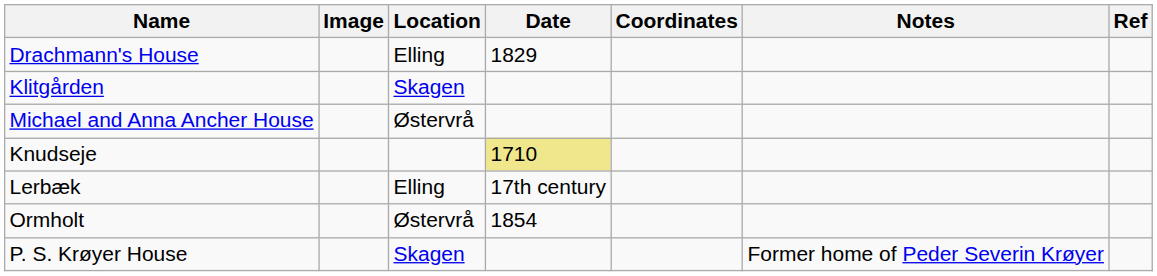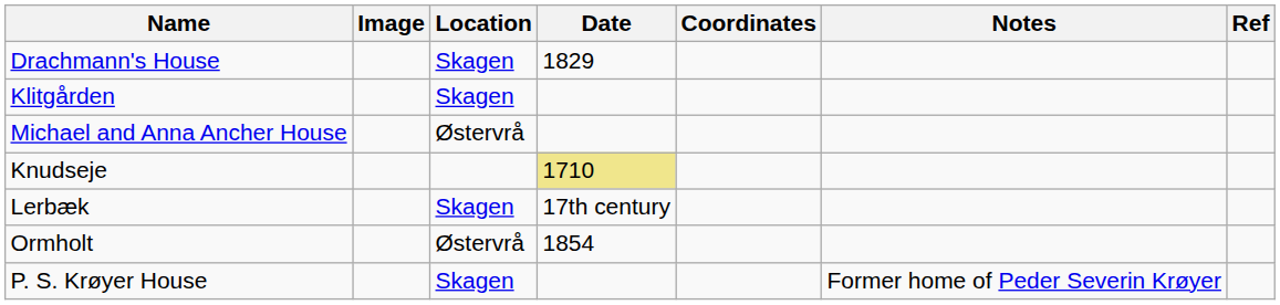 <table class="wikitable sortable">
 <tr>
 <th>Name</th>
 <th>Image</th>
 <th>Location</th>
 <th>Date</th>
 <th>Coordinates</th>
 <th>Notes</th>
 <th>Ref</th>
 </tr>
 <tr>
 <td><a href='#'>Drachmann's House</a></td>
 <td></td>
-<td>Elling</td>
+<td><a href='#'>Skagen</a></td>
 <td>1829</td>
 <td></td>
 <td></td>
 <td></td>
 </tr>
 <tr>
 <td><a href='#'>Klitgården</a></td>
 <td></td>
 <td><a href='#'>Skagen</a></td>
 <td></td>
 <td></td>
 <td></td>
 </tr>
 <tr>
 <td><a href='#'>Michael and Anna Ancher House</a></td>
 <td></td>
 <td>Østervrå</td>
 <td></td>
 <td></td>
 <td></td>
 <td></td>
 </tr>
 <tr>
 <td>Knudseje</td>
 <td></td>
 <td></td>
 <td style="background: khaki;">1710</td>
 <td></td>
 <td></td>
 <td></td>
 </tr>
 <tr>
 <td>Lerbæk</td>
 <td></td>
-<td>Elling</td>
+<td><a href='#'>Skagen</a></td>
 <td>17th century</td>
 <td></td>
 <td></td>
 <td></td>
 </tr>
 <tr>
 <td>Ormholt</td>
 <td></td>
 <td>Østervrå</td>
 <td>1854</td>
 <td></td>
 <td></td>
 <td></td>
 </tr>
 <tr>
 <td>P. S. Krøyer House</td>
 <td></td>
 <td><a href='#'>Skagen</a></td>
 <td></td>
 <td></td>
 <td>Former home of <a href='#'>Peder Severin Krøyer</a></td>
 <td></td>
 </tr>
 </table>
